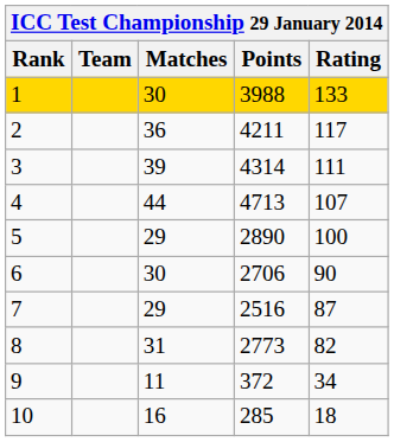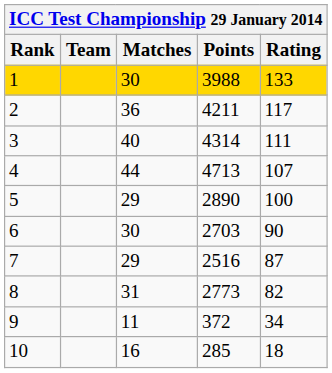 <table class="wikitable" style="white-space: nowrap;">
 <tr>
 <th colspan="5"><a href='#'>ICC Test Championship</a> <small>29 January 2014</small></th>
 </tr>
 <tr>
 <th>Rank</th>
 <th>Team</th>
 <th>Matches</th>
 <th>Points</th>
 <th>Rating</th>
 </tr>
 <tr style="background:gold">
 <td>1</td>
 <td style="text-align:left"></td>
 <td>30</td>
 <td>3988</td>
 <td>133</td>
 </tr>
 <tr>
 <td>2</td>
 <td style="text-align:left"></td>
 <td>36</td>
 <td>4211</td>
 <td>117</td>
 </tr>
 <tr>
 <td>3</td>
 <td style="text-align:left"></td>
-<td>39</td>
+<td>40</td>
 <td>4314</td>
 <td>111</td>
 </tr>
 <tr>
 <td>4</td>
 <td style="text-align:left"></td>
 <td>44</td>
 <td>4713</td>
 <td>107</td>
 </tr>
 <tr>
 <td>5</td>
 <td style="text-align:left"></td>
 <td>29</td>
 <td>2890</td>
 <td>100</td>
 </tr>
 <tr>
 <td>6</td>
 <td style="text-align:left"></td>
 <td>30</td>
-<td>2706</td>
+<td>2703</td>
 <td>90</td>
 </tr>
 <tr>
 <td>7</td>
 <td style="text-align:left"></td>
 <td>29</td>
 <td>2516</td>
 <td>87</td>
 </tr>
 <tr>
 <td>8</td>
 <td style="text-align:left"></td>
 <td>31</td>
 <td>2773</td>
 <td>82</td>
 </tr>
 <tr>
 <td>9</td>
 <td style="text-align:left"></td>
 <td>11</td>
 <td>372</td>
 <td>34</td>
 </tr>
 <tr>
 <td>10</td>
 <td style="text-align:left"></td>
 <td>16</td>
 <td>285</td>
 <td>18</td>
 </tr>
 </table>
